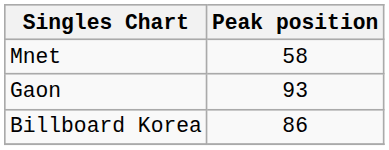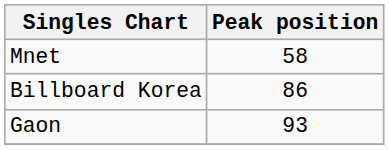 <table class="wikitable sortable">
 <tr>
 <th>Singles Chart</th>
 <th>Peak position</th>
 </tr>
 <tr>
 <td>Mnet</td>
 <td align="center">58</td>
 </tr>
 <tr>
+<td>Billboard Korea</td>
+<td align="center">86</td>
+</tr>
+<tr>
 <td>Gaon</td>
 <td align="center">93</td>
 </tr>
 <tr>
-<td>Billboard Korea</td>
-<td align="center">86</td>
-</tr>
-<tr>
 </tr>
 </table>
